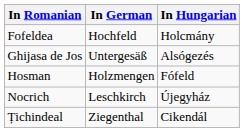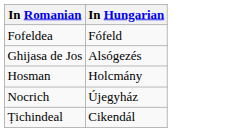 <table class="wikitable">
 <tr>
 <th>In <a href='#'>Romanian</a></th>
-<th>In <a href='#'>German</a></th>
 <th>In <a href='#'>Hungarian</a></th>
 </tr>
 <tr>
 <td>Fofeldea</td>
-<td>Hochfeld</td>
-<td>Holcmány</td>
+<td>Fófeld</td>
 </tr>
 <tr>
 <td>Ghijasa de Jos</td>
-<td>Untergesäß</td>
 <td>Alsógezés</td>
 </tr>
 <tr>
 <td>Hosman</td>
-<td>Holzmengen</td>
-<td>Fófeld</td>
+<td>Holcmány</td>
 </tr>
 <tr>
 <td>Nocrich</td>
-<td>Leschkirch</td>
 <td>Újegyház</td>
 </tr>
 <tr>
 <td>Țichindeal</td>
-<td>Ziegenthal</td>
 <td>Cikendál</td>
 </tr>
 </table>
